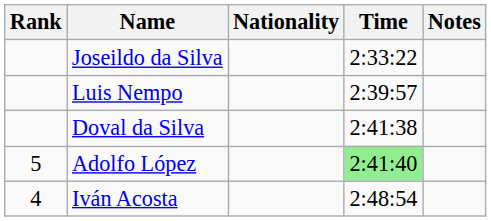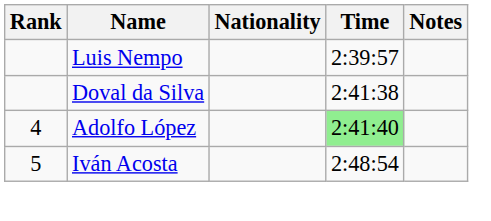 <table class="wikitable sortable" style="text-align:center">
 <tr>
 <th>Rank</th>
 <th>Name</th>
 <th>Nationality</th>
 <th>Time</th>
 <th>Notes</th>
-</tr>
-<tr>
-<td></td>
-<td align=left><a href='#'>Joseildo da Silva</a></td>
-<td align=left></td>
-<td>2:33:22</td>
-<td></td>
 </tr>
 <tr>
 <td></td>
 <td align=left><a href='#'>Luis Nempo</a></td>
 <td align=left></td>
 <td>2:39:57</td>
 <td></td>
 </tr>
 <tr>
 <td></td>
 <td align=left><a href='#'>Doval da Silva</a></td>
 <td align=left></td>
 <td>2:41:38</td>
 <td></td>
 </tr>
 <tr>
-<td>5</td>
+<td>4</td>
 <td align=left><a href='#'>Adolfo López</a></td>
 <td align=left></td>
 <td style="background: lightgreen;">2:41:40</td>
 <td></td>
 </tr>
 <tr>
-<td>4</td>
+<td>5</td>
 <td align=left><a href='#'>Iván Acosta</a></td>
 <td align=left></td>
 <td>2:48:54</td>
 <td></td>
 </tr>
 </table>
